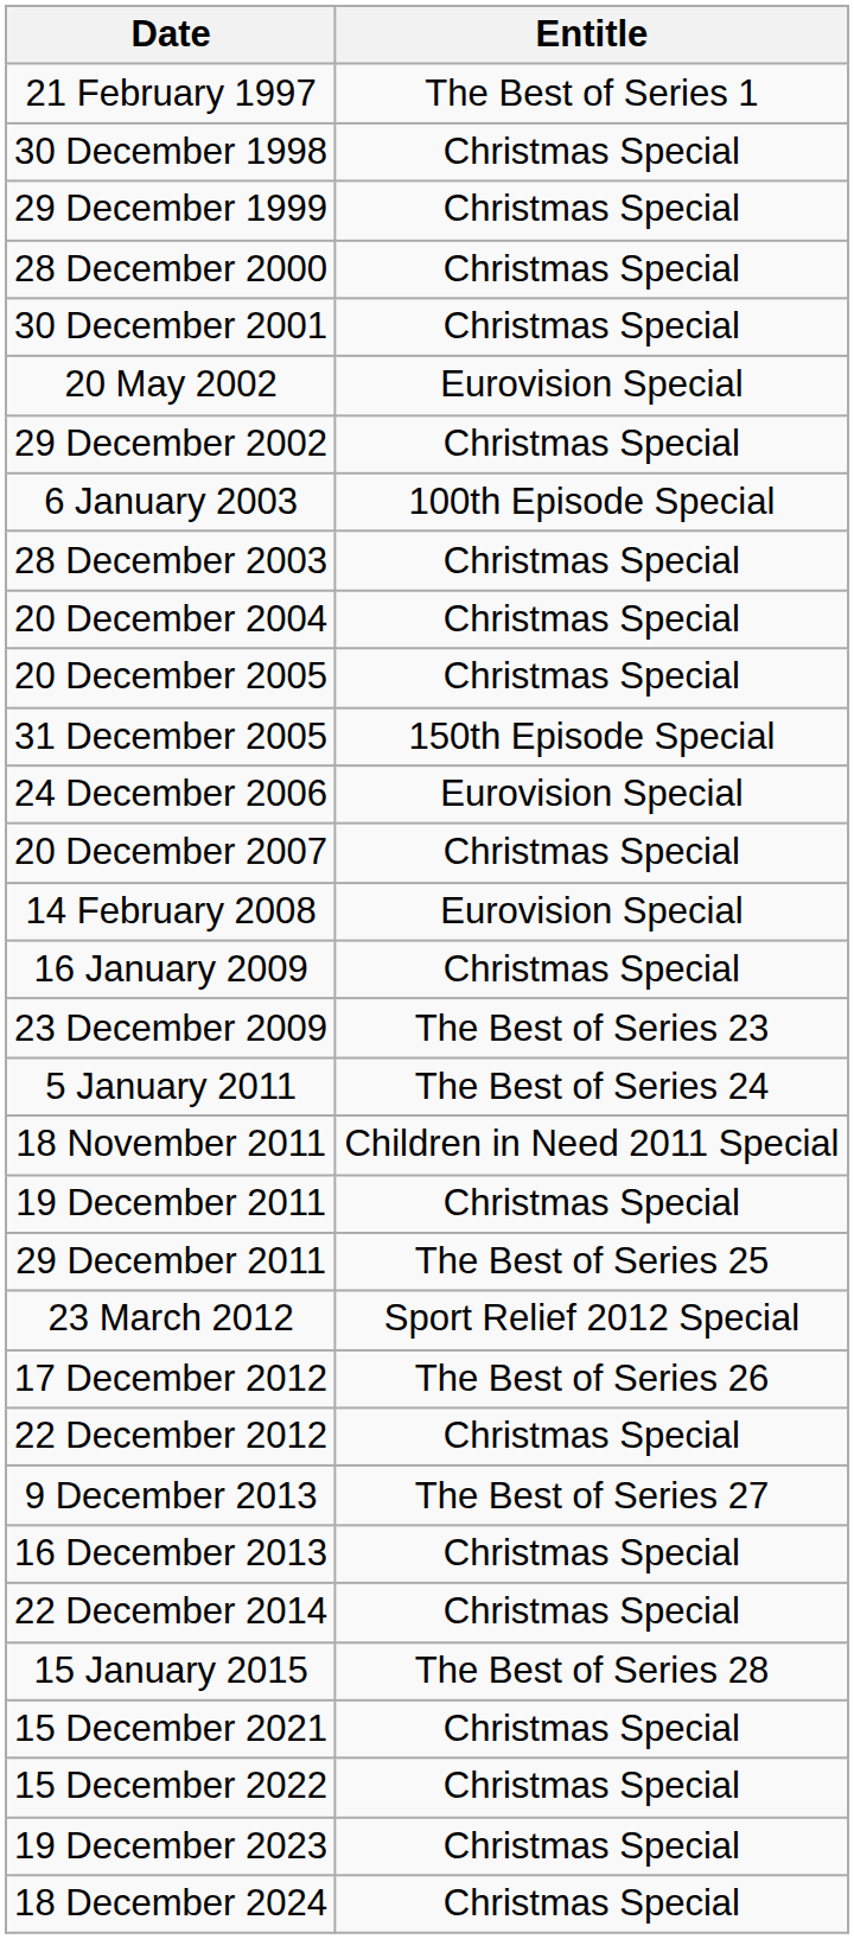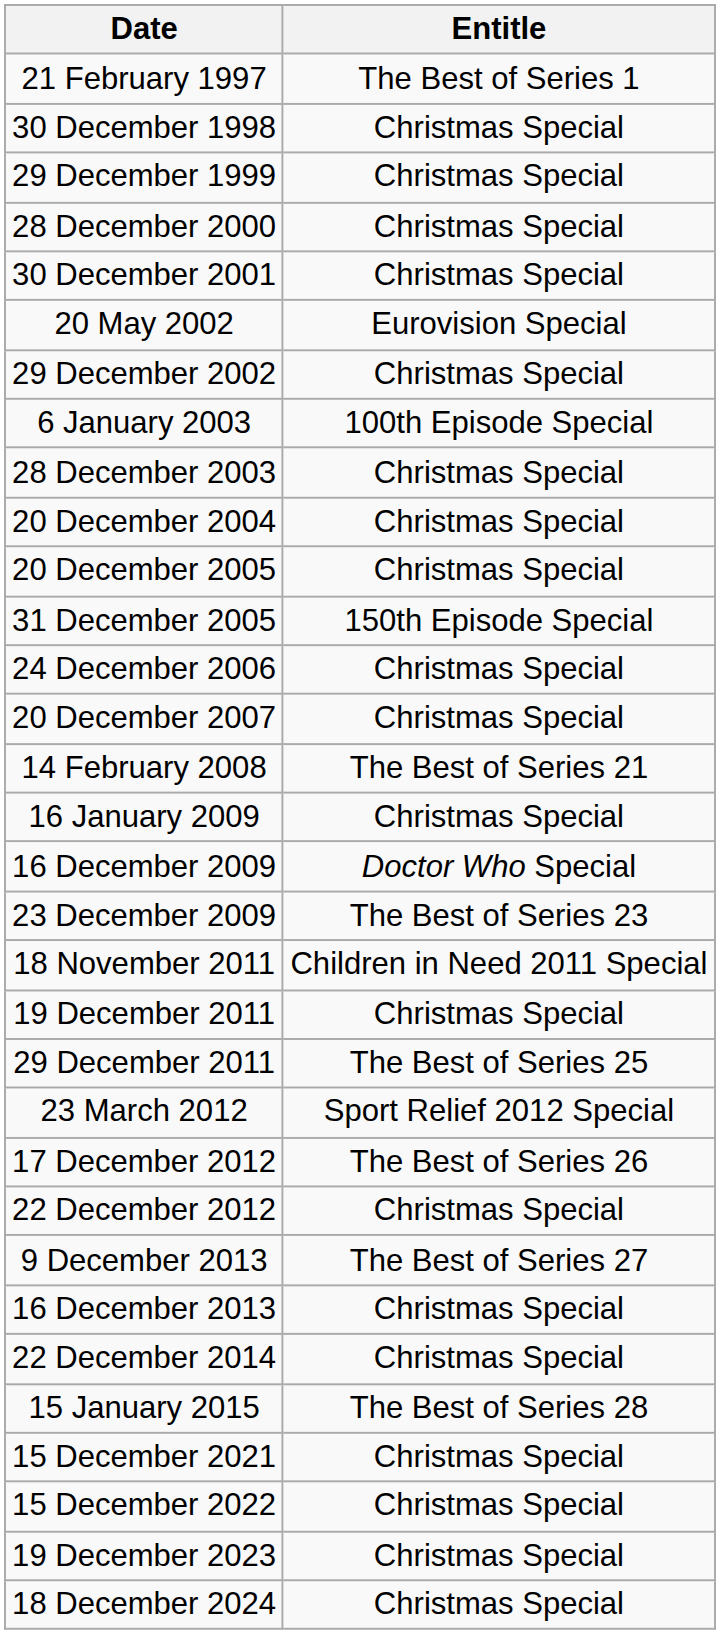 <table class="wikitable" style="text-align:center;">
 <tr>
 <th>Date</th>
 <th>Entitle</th>
 </tr>
 <tr>
 <td>21 February 1997</td>
 <td>The Best of Series 1</td>
 </tr>
 <tr>
 <td>30 December 1998</td>
 <td>Christmas Special</td>
 </tr>
 <tr>
 <td>29 December 1999</td>
 <td>Christmas Special</td>
 </tr>
 <tr>
 <td>28 December 2000</td>
 <td>Christmas Special</td>
 </tr>
 <tr>
 <td>30 December 2001</td>
 <td>Christmas Special</td>
 </tr>
 <tr>
 <td>20 May 2002</td>
 <td>Eurovision Special</td>
 </tr>
 <tr>
 <td>29 December 2002</td>
 <td>Christmas Special</td>
 </tr>
 <tr>
 <td>6 January 2003</td>
 <td>100th Episode Special</td>
 </tr>
 <tr>
 <td>28 December 2003</td>
 <td>Christmas Special</td>
 </tr>
 <tr>
 <td>20 December 2004</td>
 <td>Christmas Special</td>
 </tr>
 <tr>
 <td>20 December 2005</td>
 <td>Christmas Special</td>
 </tr>
 <tr>
 <td>31 December 2005</td>
 <td>150th Episode Special</td>
 </tr>
 <tr>
 <td>24 December 2006</td>
-<td>Eurovision Special</td>
+<td>Christmas Special</td>
 </tr>
 <tr>
 <td>20 December 2007</td>
 <td>Christmas Special</td>
 </tr>
 <tr>
 <td>14 February 2008</td>
-<td>Eurovision Special</td>
+<td>The Best of Series 21</td>
 </tr>
 <tr>
 <td>16 January 2009</td>
 <td>Christmas Special</td>
 </tr>
 <tr>
+<td>16 December 2009</td>
+<td><em>Doctor Who</em> Special</td>
+</tr>
+<tr>
 <td>23 December 2009</td>
 <td>The Best of Series 23</td>
-</tr>
-<tr>
-<td>5 January 2011</td>
-<td>The Best of Series 24</td>
 </tr>
 <tr>
 <td>18 November 2011</td>
 <td>Children in Need 2011 Special</td>
 </tr>
 <tr>
 <td>19 December 2011</td>
 <td>Christmas Special</td>
 </tr>
 <tr>
 <td>29 December 2011</td>
 <td>The Best of Series 25</td>
 </tr>
 <tr>
 <td>23 March 2012</td>
 <td>Sport Relief 2012 Special</td>
 </tr>
 <tr>
 <td>17 December 2012</td>
 <td>The Best of Series 26</td>
 </tr>
 <tr>
 <td>22 December 2012</td>
 <td>Christmas Special</td>
 </tr>
 <tr>
 <td>9 December 2013</td>
 <td>The Best of Series 27</td>
 </tr>
 <tr>
 <td>16 December 2013</td>
 <td>Christmas Special</td>
 </tr>
 <tr>
 <td>22 December 2014</td>
 <td>Christmas Special</td>
 </tr>
 <tr>
 <td>15 January 2015</td>
 <td>The Best of Series 28</td>
 </tr>
 <tr>
 <td>15 December 2021</td>
 <td>Christmas Special</td>
 </tr>
 <tr>
 <td>15 December 2022</td>
 <td>Christmas Special</td>
 </tr>
 <tr>
 <td>19 December 2023</td>
 <td>Christmas Special</td>
 </tr>
 <tr>
 <td>18 December 2024</td>
 <td>Christmas Special</td>
 </tr>
 </table>
